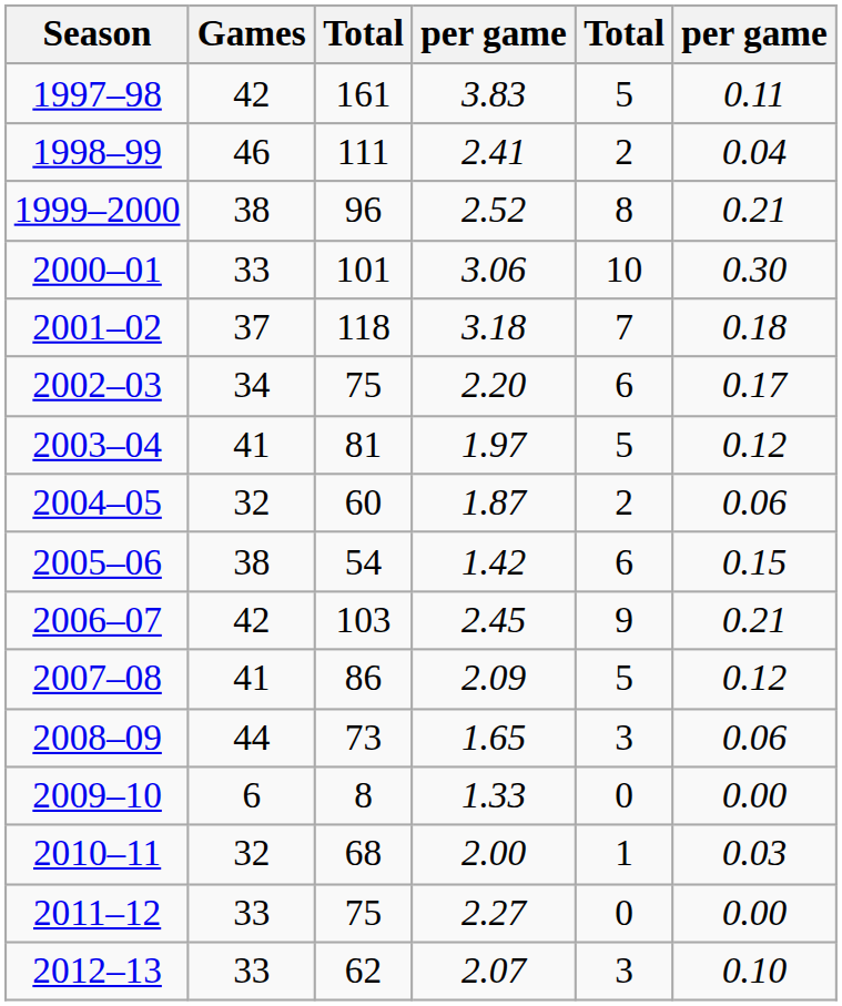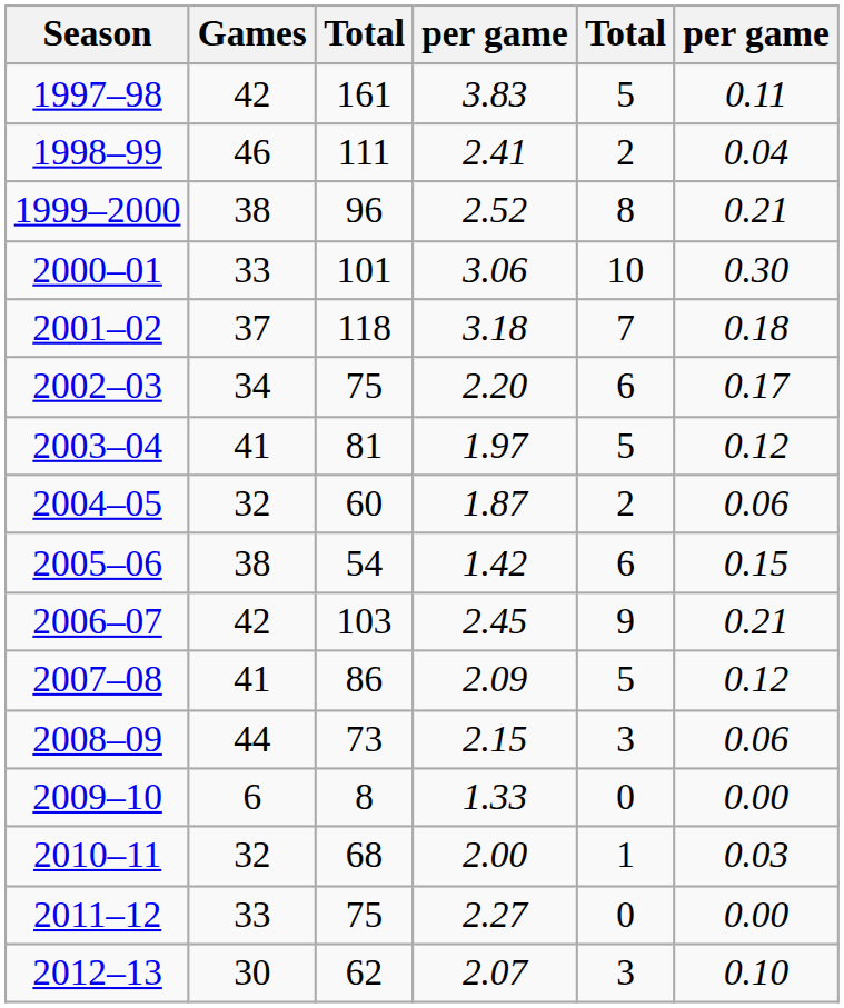 <table class="wikitable" style="text-align:center">
 <tr>
 <th>Season</th>
 <th>Games</th>
 <th>Total </th>
 <th> per game</th>
 <th>Total </th>
 <th> per game</th>
 </tr>
 <tr>
 <td><a href='#'>1997–98</a></td>
 <td>42</td>
 <td>161</td>
 <td><em>3.83</em></td>
 <td>5</td>
 <td><em>0.11</em></td>
 </tr>
 <tr>
 <td><a href='#'>1998–99</a></td>
 <td>46</td>
 <td>111</td>
 <td><em>2.41</em></td>
 <td>2</td>
 <td><em>0.04</em></td>
 </tr>
 <tr>
 <td><a href='#'>1999–2000</a></td>
 <td>38</td>
 <td>96</td>
 <td><em>2.52</em></td>
 <td>8</td>
 <td><em>0.21</em></td>
 </tr>
 <tr>
 <td><a href='#'>2000–01</a></td>
 <td>33</td>
 <td>101</td>
 <td><em>3.06</em></td>
 <td>10</td>
 <td><em>0.30</em></td>
 </tr>
 <tr>
 <td><a href='#'>2001–02</a></td>
 <td>37</td>
 <td>118</td>
 <td><em>3.18</em></td>
 <td>7</td>
 <td><em>0.18</em></td>
 </tr>
 <tr>
 <td><a href='#'>2002–03</a></td>
 <td>34</td>
 <td>75</td>
 <td><em>2.20</em></td>
 <td>6</td>
 <td><em>0.17</em></td>
 </tr>
 <tr>
 <td><a href='#'>2003–04</a></td>
 <td>41</td>
 <td>81</td>
 <td><em>1.97</em></td>
 <td>5</td>
 <td><em>0.12</em></td>
 </tr>
 <tr>
 <td><a href='#'>2004–05</a></td>
 <td>32</td>
 <td>60</td>
 <td><em>1.87</em></td>
 <td>2</td>
 <td><em>0.06</em></td>
 </tr>
 <tr>
 <td><a href='#'>2005–06</a></td>
 <td>38</td>
 <td>54</td>
 <td><em>1.42</em></td>
 <td>6</td>
 <td><em>0.15</em></td>
 </tr>
 <tr>
 <td><a href='#'>2006–07</a></td>
 <td>42</td>
 <td>103</td>
 <td><em>2.45</em></td>
 <td>9</td>
 <td><em>0.21</em></td>
 </tr>
 <tr>
 <td><a href='#'>2007–08</a></td>
 <td>41</td>
 <td>86</td>
 <td><em>2.09</em></td>
 <td>5</td>
 <td><em>0.12</em></td>
 </tr>
 <tr>
 <td><a href='#'>2008–09</a></td>
 <td>44</td>
 <td>73</td>
-<td><em>1.65</em></td>
+<td><em>2.15</em></td>
 <td>3</td>
 <td><em>0.06</em></td>
 </tr>
 <tr>
 <td><a href='#'>2009–10</a></td>
 <td>6</td>
 <td>8</td>
 <td><em>1.33</em></td>
 <td>0</td>
 <td><em>0.00</em></td>
 </tr>
 <tr>
 <td><a href='#'>2010–11</a></td>
 <td>32</td>
 <td>68</td>
 <td><em>2.00</em></td>
 <td>1</td>
 <td><em>0.03</em></td>
 </tr>
 <tr>
 <td><a href='#'>2011–12</a></td>
 <td>33</td>
 <td>75</td>
 <td><em>2.27</em></td>
 <td>0</td>
 <td><em>0.00</em></td>
 </tr>
 <tr>
 <td><a href='#'>2012–13</a></td>
-<td>33</td>
+<td>30</td>
 <td>62</td>
 <td><em>2.07</em></td>
 <td>3</td>
 <td><em>0.10</em></td>
 </tr>
 </table>
